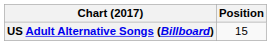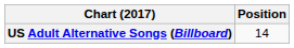 <table class="wikitable plainrowheaders" style="text-align:center">
 <tr>
 <th scope="col">Chart (2017)</th>
 <th scope="col">Position</th>
 </tr>
 <tr>
 <th scope="row">US <a href='#'>Adult Alternative Songs</a> (<a href='#'><em>Billboard</em></a>)</th>
-<td>15</td>
+<td>14</td>
 </tr>
 </table>
